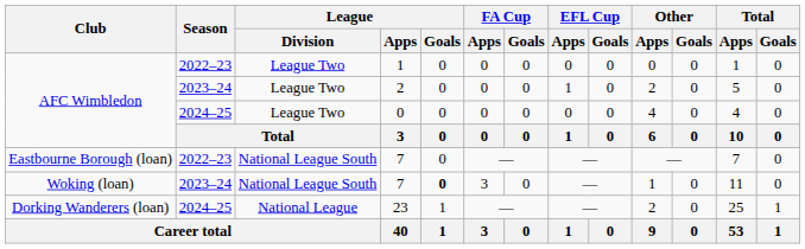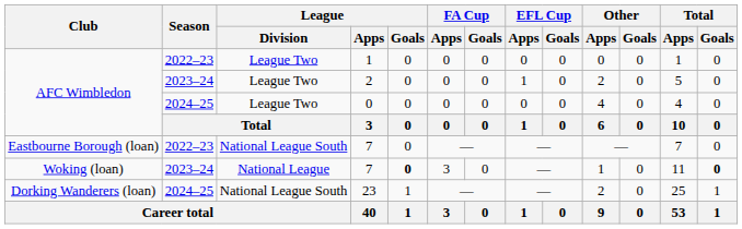 <table class=wikitable style="text-align: center">
 <tr>
 <th rowspan=2>Club</th>
 <th rowspan=2>Season</th>
 <th colspan=3>League</th>
 <th colspan=2><a href='#'>FA Cup</a></th>
 <th colspan=2><a href='#'>EFL Cup</a></th>
 <th colspan=2>Other</th>
 <th colspan=2>Total</th>
 </tr>
 <tr>
 <th>Division</th>
 <th>Apps</th>
 <th>Goals</th>
 <th>Apps</th>
 <th>Goals</th>
 <th>Apps</th>
 <th>Goals</th>
 <th>Apps</th>
 <th>Goals</th>
 <th>Apps</th>
 <th>Goals</th>
 </tr>
 <tr>
 <td rowspan=4><a href='#'>AFC Wimbledon</a></td>
 <td><a href='#'>2022–23</a></td>
 <td><a href='#'>League Two</a></td>
 <td>1</td>
 <td>0</td>
 <td>0</td>
 <td>0</td>
 <td>0</td>
 <td>0</td>
 <td>0</td>
 <td>0</td>
 <td>1</td>
 <td>0</td>
 </tr>
 <tr>
 <td><a href='#'>2023–24</a></td>
 <td>League Two</td>
 <td>2</td>
 <td>0</td>
 <td>0</td>
 <td>0</td>
 <td>1</td>
 <td>0</td>
 <td>2</td>
 <td>0</td>
 <td>5</td>
 <td>0</td>
 </tr>
 <tr>
 <td><a href='#'>2024–25</a></td>
 <td>League Two</td>
 <td>0</td>
 <td>0</td>
 <td>0</td>
 <td>0</td>
 <td>0</td>
 <td>0</td>
 <td>4</td>
 <td>0</td>
 <td>4</td>
 <td>0</td>
 </tr>
 <tr>
 <th colspan=2>Total</th>
 <th>3</th>
 <th>0</th>
 <th>0</th>
 <th>0</th>
 <th>1</th>
 <th>0</th>
 <th>6</th>
 <th>0</th>
 <th>10</th>
 <th>0</th>
 </tr>
 <tr>
 <td><a href='#'>Eastbourne Borough</a> (loan)</td>
 <td><a href='#'>2022–23</a></td>
 <td><a href='#'>National League South</a></td>
 <td>7</td>
 <td>0</td>
 <td colspan=2>—</td>
 <td colspan=2>—</td>
 <td colspan=2>—</td>
 <td>7</td>
 <td>0</td>
 </tr>
 <tr>
 <td><a href='#'>Woking</a> (loan)</td>
 <td><a href='#'>2023–24</a></td>
-<td><a href='#'>National League South</a></td>
+<td><a href='#'>National League</a></td>
 <td>7</td>
 <td><strong>0</strong></td>
 <td>3</td>
 <td>0</td>
 <td colspan=2>—</td>
 <td>1</td>
 <td>0</td>
 <td>11</td>
-<td>0</td>
+<td><strong>0</strong></td>
 </tr>
 <tr>
 <td><a href='#'>Dorking Wanderers</a> (loan)</td>
 <td><a href='#'>2024–25</a></td>
-<td><a href='#'>National League</a></td>
+<td>National League South</td>
 <td>23</td>
 <td>1</td>
 <td colspan=2>—</td>
 <td colspan=2>—</td>
 <td>2</td>
 <td>0</td>
 <td>25</td>
 <td>1</td>
 </tr>
 <tr>
 <th colspan=3>Career total</th>
 <th>40</th>
 <th>1</th>
 <th>3</th>
 <th>0</th>
 <th>1</th>
 <th>0</th>
 <th>9</th>
 <th>0</th>
 <th>53</th>
 <th>1</th>
 </tr>
 </table>
